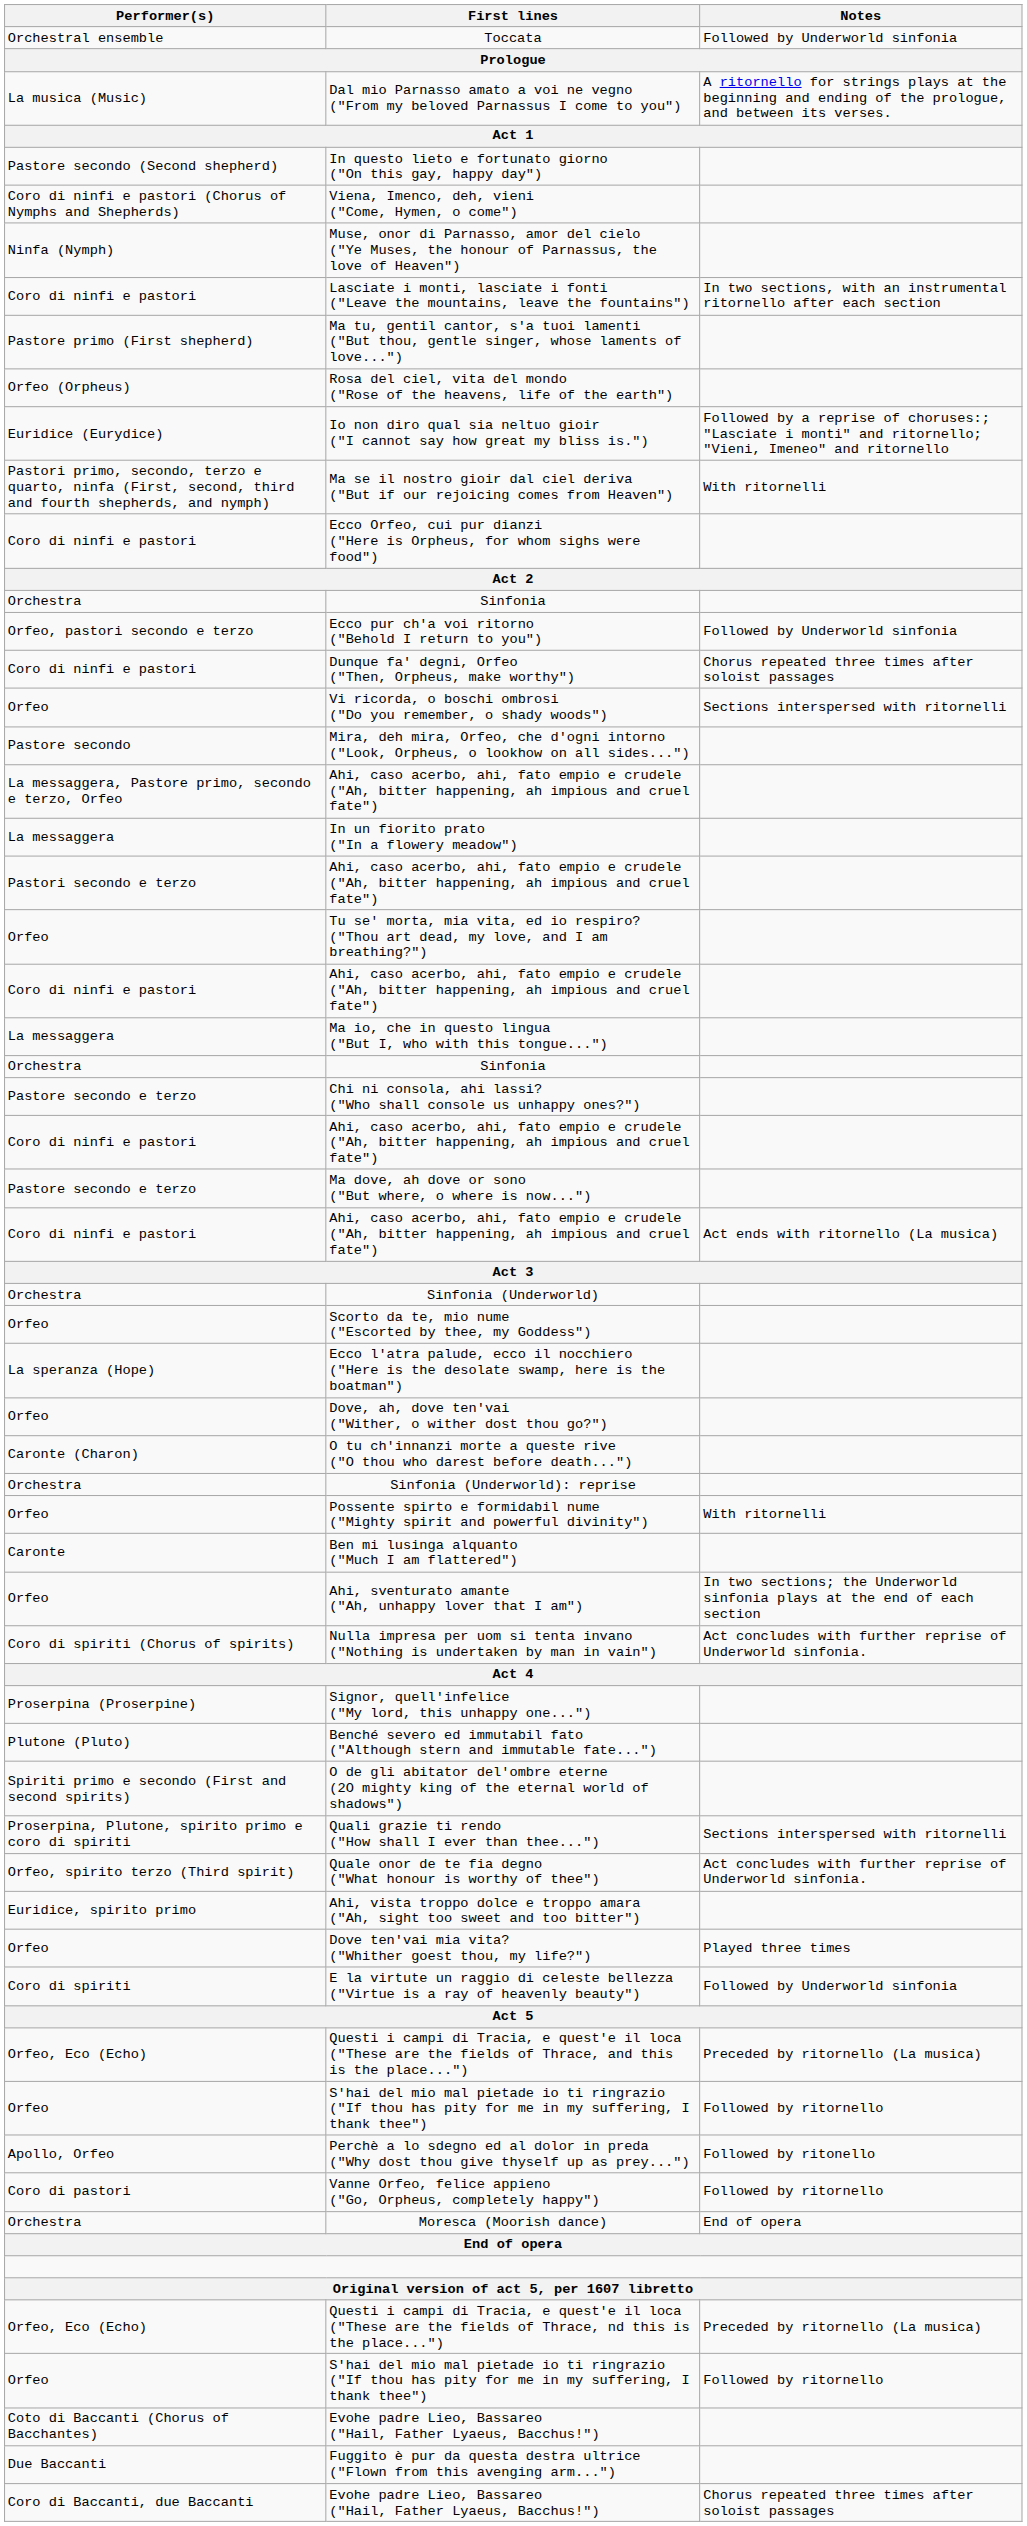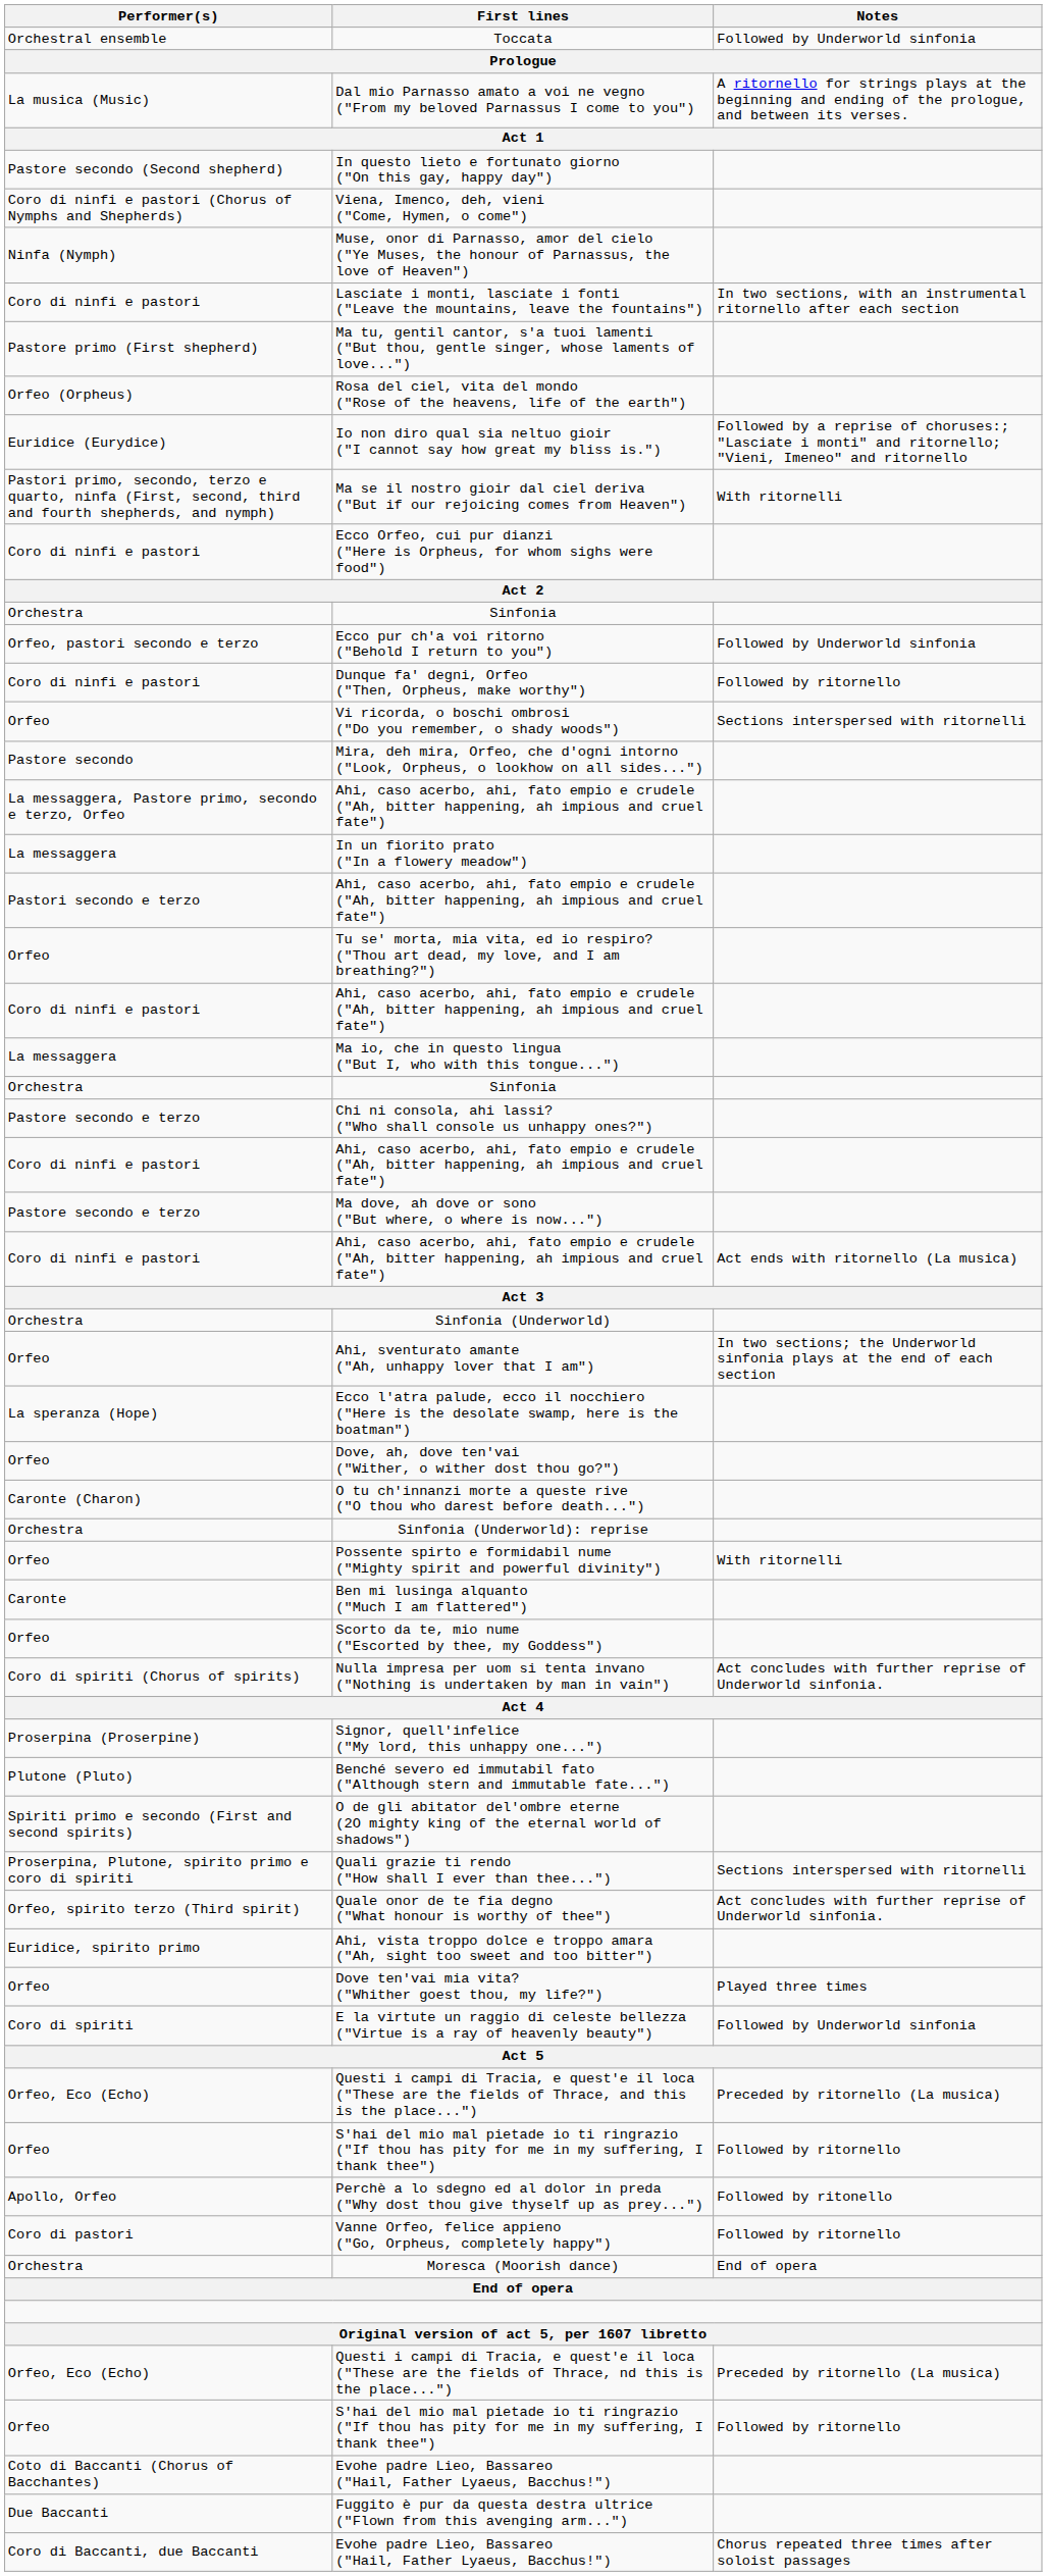 <table class="wikitable">
 <tr>
 <th width= 300>Performer(s)</th>
 <th width= 350>First lines</th>
 <th width= 300>Notes</th>
 </tr>
 <tr>
 <td>Orchestral ensemble</td>
 <td align= "center">Toccata</td>
 <td>Followed by Underworld sinfonia</td>
 </tr>
 <tr>
 <th colspan= "3">Prologue</th>
 </tr>
 <tr>
 <td>La musica (Music)</td>
 <td>Dal mio Parnasso amato a voi ne vegno<br>("From my beloved Parnassus I come to you")</td>
 <td>A <a href='#'>ritornello</a> for strings plays at the beginning and ending of the prologue, and between its verses.</td>
 </tr>
 <tr>
 <th colspan= "3">Act 1</th>
 </tr>
 <tr>
 <td>Pastore secondo (Second shepherd)</td>
 <td>In questo lieto e fortunato giorno<br>("On this gay, happy day")</td>
 <td></td>
 </tr>
 <tr>
 <td>Coro di ninfi e pastori (Chorus of Nymphs and Shepherds)</td>
 <td>Viena, Imenco, deh, vieni<br>("Come, Hymen, o come")</td>
 <td></td>
 </tr>
 <tr>
 <td>Ninfa (Nymph)</td>
 <td>Muse, onor di Parnasso, amor del cielo<br>("Ye Muses, the honour of Parnassus, the love of Heaven")</td>
 <td></td>
 </tr>
 <tr>
 <td>Coro di ninfi e pastori</td>
 <td>Lasciate i monti, lasciate i fonti<br>("Leave the mountains, leave the fountains")</td>
 <td>In two sections, with an instrumental ritornello after each section</td>
 </tr>
 <tr>
 <td>Pastore primo (First shepherd)</td>
 <td>Ma tu, gentil cantor, s'a tuoi lamenti<br>("But thou, gentle singer, whose laments of love...")</td>
 <td></td>
 </tr>
 <tr>
 <td>Orfeo (Orpheus)</td>
 <td>Rosa del ciel, vita del mondo<br>("Rose of the heavens, life of the earth")</td>
 <td></td>
 </tr>
 <tr>
 <td>Euridice (Eurydice)</td>
 <td>Io non diro qual sia neltuo gioir<br>("I cannot say how great my bliss is.")</td>
 <td>Followed by a reprise of choruses:; "Lasciate i monti" and ritornello; "Vieni, Imeneo" and ritornello</td>
 </tr>
 <tr>
 <td>Pastori primo, secondo, terzo e quarto, ninfa (First, second, third and fourth shepherds, and nymph)</td>
 <td>Ma se il nostro gioir dal ciel deriva<br>("But if our rejoicing comes from Heaven")</td>
 <td>With ritornelli</td>
 </tr>
 <tr>
 <td>Coro di ninfi e pastori</td>
 <td>Ecco Orfeo, cui pur dianzi<br>("Here is Orpheus, for whom sighs were food")</td>
 <td></td>
 </tr>
 <tr>
 <th colspan= "3">Act 2</th>
 </tr>
 <tr>
 <td>Orchestra</td>
 <td align= "center">Sinfonia</td>
 <td></td>
 </tr>
 <tr>
 <td>Orfeo, pastori secondo e terzo</td>
 <td>Ecco pur ch'a voi ritorno<br>("Behold I return to you")</td>
 <td>Followed by Underworld sinfonia</td>
 </tr>
 <tr>
 <td>Coro di ninfi e pastori</td>
 <td>Dunque fa' degni, Orfeo<br>("Then, Orpheus, make worthy")</td>
-<td>Chorus repeated three times after soloist passages</td>
+<td>Followed by ritornello</td>
 </tr>
 <tr>
 <td>Orfeo</td>
 <td>Vi ricorda, o boschi ombrosi<br>("Do you remember, o shady woods")</td>
 <td>Sections interspersed with ritornelli</td>
 </tr>
 <tr>
 <td>Pastore secondo</td>
 <td>Mira, deh mira, Orfeo, che d'ogni intorno<br>("Look, Orpheus, o lookhow on all sides...")</td>
 <td></td>
 </tr>
 <tr>
 <td>La messaggera, Pastore primo, secondo e terzo, Orfeo</td>
 <td>Ahi, caso acerbo, ahi, fato empio e crudele<br>("Ah, bitter happening, ah impious and cruel fate")</td>
 <td></td>
 </tr>
 <tr>
 <td>La messaggera</td>
 <td>In un fiorito prato<br>("In a flowery meadow")</td>
 <td></td>
 </tr>
 <tr>
 <td>Pastori secondo e terzo</td>
 <td>Ahi, caso acerbo, ahi, fato empio e crudele<br>("Ah, bitter happening, ah impious and cruel fate")</td>
 <td></td>
 </tr>
 <tr>
 <td>Orfeo</td>
 <td>Tu se' morta, mia vita, ed io respiro?<br>("Thou art dead, my love, and I am breathing?")</td>
 <td></td>
 </tr>
 <tr>
 <td>Coro di ninfi e pastori</td>
 <td>Ahi, caso acerbo, ahi, fato empio e crudele<br>("Ah, bitter happening, ah impious and cruel fate")</td>
 <td></td>
 </tr>
 <tr>
 <td>La messaggera</td>
 <td>Ma io, che in questo lingua<br>("But I, who with this tongue...")</td>
 <td></td>
 </tr>
 <tr>
 <td>Orchestra</td>
 <td align= "center">Sinfonia</td>
 <td></td>
 </tr>
 <tr>
 <td>Pastore secondo e terzo</td>
 <td>Chi ni consola, ahi lassi?<br>("Who shall console us unhappy ones?")</td>
 <td></td>
 </tr>
 <tr>
 <td>Coro di ninfi e pastori</td>
 <td>Ahi, caso acerbo, ahi, fato empio e crudele<br>("Ah, bitter happening, ah impious and cruel fate")</td>
 <td></td>
 </tr>
 <tr>
 <td>Pastore secondo e terzo</td>
 <td>Ma dove, ah dove or sono<br>("But where, o where is now...")</td>
 <td></td>
 </tr>
 <tr>
 <td>Coro di ninfi e pastori</td>
 <td>Ahi, caso acerbo, ahi, fato empio e crudele<br>("Ah, bitter happening, ah impious and cruel fate")</td>
 <td>Act ends with ritornello (La musica)</td>
 </tr>
 <tr>
 <th colspan= "3">Act 3</th>
 </tr>
 <tr>
 <td>Orchestra</td>
 <td align= "center">Sinfonia (Underworld)</td>
 <td></td>
 </tr>
 <tr>
 <td>Orfeo</td>
-<td>Scorto da te, mio nume<br>("Escorted by thee, my Goddess")</td>
-<td></td>
+<td>Ahi, sventurato amante<br>("Ah, unhappy lover that I am")</td>
+<td>In two sections; the Underworld sinfonia plays at the end of each section</td>
 </tr>
 <tr>
 <td>La speranza (Hope)</td>
 <td>Ecco l'atra palude, ecco il nocchiero<br>("Here is the desolate swamp, here is the boatman")</td>
 <td></td>
 </tr>
 <tr>
 <td>Orfeo</td>
 <td>Dove, ah, dove ten'vai<br>("Wither, o wither dost thou go?")</td>
 <td></td>
 </tr>
 <tr>
 <td>Caronte (Charon)</td>
 <td>O tu ch'innanzi morte a queste rive<br>("O thou who darest before death...")</td>
 <td></td>
 </tr>
 <tr>
 <td>Orchestra</td>
 <td align= "center">Sinfonia (Underworld): reprise</td>
 <td></td>
 </tr>
 <tr>
 <td>Orfeo</td>
 <td>Possente spirto e formidabil nume<br>("Mighty spirit and powerful divinity")</td>
 <td>With ritornelli</td>
 </tr>
 <tr>
 <td>Caronte</td>
 <td>Ben mi lusinga alquanto<br>("Much I am flattered")</td>
 <td></td>
 </tr>
 <tr>
 <td>Orfeo</td>
-<td>Ahi, sventurato amante<br>("Ah, unhappy lover that I am")</td>
-<td>In two sections; the Underworld sinfonia plays at the end of each section</td>
+<td>Scorto da te, mio nume<br>("Escorted by thee, my Goddess")</td>
+<td></td>
 </tr>
 <tr>
 <td>Coro di spiriti (Chorus of spirits)</td>
 <td>Nulla impresa per uom si tenta invano<br>("Nothing is undertaken by man in vain")</td>
 <td>Act concludes with further reprise of Underworld sinfonia.</td>
 </tr>
 <tr>
 <th colspan= "3">Act 4</th>
 </tr>
 <tr>
 <td>Proserpina (Proserpine)</td>
 <td>Signor, quell'infelice<br>("My lord, this unhappy one...")</td>
 <td></td>
 </tr>
 <tr>
 <td>Plutone (Pluto)</td>
 <td>Benché severo ed immutabil fato<br>("Although stern and immutable fate...")</td>
 <td></td>
 </tr>
 <tr>
 <td>Spiriti primo e secondo (First and second spirits)</td>
 <td>O de gli abitator del'ombre eterne<br>(2O mighty king of the eternal world of shadows")</td>
 <td></td>
 </tr>
 <tr>
 <td>Proserpina, Plutone, spirito primo e coro di spiriti</td>
 <td>Quali grazie ti rendo<br>("How shall I ever than thee...")</td>
 <td>Sections interspersed with ritornelli</td>
 </tr>
 <tr>
 <td>Orfeo, spirito terzo (Third spirit)</td>
 <td>Quale onor de te fia degno<br>("What honour is worthy of thee")</td>
 <td>Act concludes with further reprise of Underworld sinfonia.</td>
 </tr>
 <tr>
 <td>Euridice, spirito primo</td>
 <td>Ahi, vista troppo dolce e troppo amara<br>("Ah, sight too sweet and too bitter")</td>
 <td></td>
 </tr>
 <tr>
 <td>Orfeo</td>
 <td>Dove ten'vai mia vita?<br>("Whither goest thou, my life?")</td>
 <td>Played three times</td>
 </tr>
 <tr>
 <td>Coro di spiriti</td>
 <td>E la virtute un raggio di celeste bellezza<br>("Virtue is a ray of heavenly beauty")</td>
 <td>Followed by Underworld sinfonia</td>
 </tr>
 <tr>
 <th colspan= "3">Act 5</th>
 </tr>
 <tr>
 <td>Orfeo, Eco (Echo)</td>
 <td>Questi i campi di Tracia, e quest'e il loca<br>("These are the fields of Thrace, and this is the place...")</td>
 <td>Preceded by ritornello (La musica)</td>
 </tr>
 <tr>
 <td>Orfeo</td>
 <td>S'hai del mio mal pietade io ti ringrazio<br>("If thou has pity for me in my suffering, I thank thee")</td>
 <td>Followed by ritornello</td>
 </tr>
 <tr>
 <td>Apollo, Orfeo</td>
 <td>Perchè a lo sdegno ed al dolor in preda<br>("Why dost thou give thyself up as prey...")</td>
 <td>Followed by ritonello</td>
 </tr>
 <tr>
 <td>Coro di pastori</td>
 <td>Vanne Orfeo, felice appieno<br>("Go, Orpheus, completely happy")</td>
 <td>Followed by ritornello</td>
 </tr>
 <tr>
 <td>Orchestra</td>
 <td align= "center">Moresca (Moorish dance)</td>
 <td>End of opera</td>
 </tr>
 <tr>
 <th colspan= "3">End of opera</th>
 </tr>
 <tr>
 <td colspan= "3"> </td>
 </tr>
 <tr>
 <th colspan= "3">Original version of act 5, per 1607 libretto</th>
 </tr>
 <tr>
 <td>Orfeo, Eco (Echo)</td>
 <td>Questi i campi di Tracia, e quest'e il loca<br>("These are the fields of Thrace, nd this is the place...")</td>
 <td>Preceded by ritornello (La musica)</td>
 </tr>
 <tr>
 <td>Orfeo</td>
 <td>S'hai del mio mal pietade io ti ringrazio<br>("If thou has pity for me in my suffering, I thank thee")</td>
 <td>Followed by ritornello</td>
 </tr>
 <tr>
 <td>Coto di Baccanti (Chorus of Bacchantes)</td>
 <td>Evohe padre Lieo, Bassareo<br>("Hail, Father Lyaeus, Bacchus!")</td>
 <td></td>
 </tr>
 <tr>
 <td>Due Baccanti</td>
 <td>Fuggito è pur da questa destra ultrice<br>("Flown from this avenging arm...")</td>
 <td></td>
 </tr>
 <tr>
 <td>Coro di Baccanti, due Baccanti</td>
 <td>Evohe padre Lieo, Bassareo<br>("Hail, Father Lyaeus, Bacchus!")</td>
 <td>Chorus repeated three times after soloist passages</td>
 </tr>
 </table>
